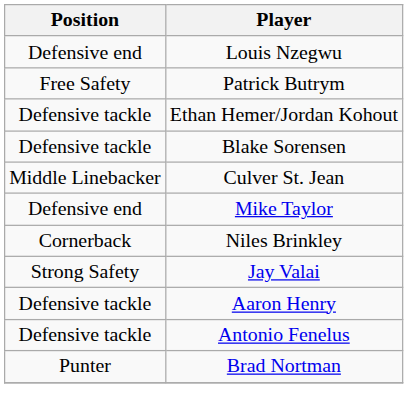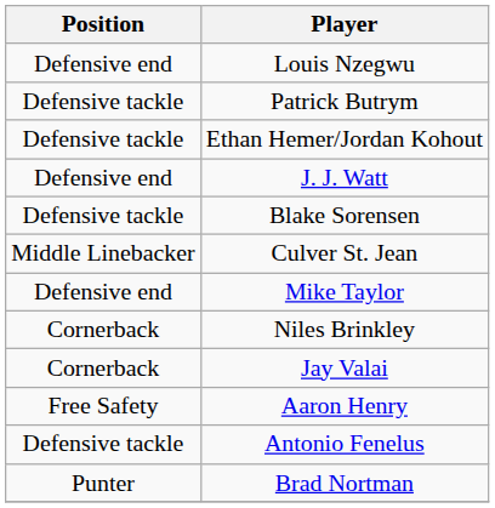 <table class="wikitable" style="text-align: center;">
 <tr>
 <th>Position</th>
 <th>Player</th>
 </tr>
 <tr>
 <td>Defensive end</td>
 <td>Louis Nzegwu</td>
 </tr>
 <tr>
-<td>Free Safety</td>
+<td>Defensive tackle</td>
 <td>Patrick Butrym</td>
 </tr>
 <tr>
 <td>Defensive tackle</td>
 <td>Ethan Hemer/Jordan Kohout</td>
+</tr>
+<tr>
+<td>Defensive end</td>
+<td><a href='#'>J. J. Watt</a></td>
 </tr>
 <tr>
 <td>Defensive tackle</td>
 <td>Blake Sorensen</td>
 </tr>
 <tr>
 <td>Middle Linebacker</td>
 <td>Culver St. Jean</td>
 </tr>
 <tr>
 <td>Defensive end</td>
 <td><a href='#'>Mike Taylor</a></td>
 </tr>
 <tr>
 <td>Cornerback</td>
 <td>Niles Brinkley</td>
 </tr>
 <tr>
-<td>Strong Safety</td>
+<td>Cornerback</td>
 <td><a href='#'>Jay Valai</a></td>
 </tr>
 <tr>
-<td>Defensive tackle</td>
+<td>Free Safety</td>
 <td><a href='#'>Aaron Henry</a></td>
 </tr>
 <tr>
 <td>Defensive tackle</td>
 <td><a href='#'>Antonio Fenelus</a></td>
 </tr>
 <tr>
 <td>Punter</td>
 <td><a href='#'>Brad Nortman</a></td>
 </tr>
 <tr>
 </tr>
 </table>
